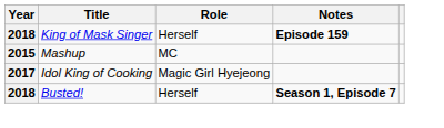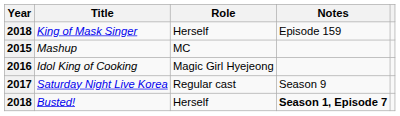 <table class="wikitable plainrowheaders sortable">
 <tr>
 <th scope="col">Year</th>
 <th scope="col">Title</th>
 <th scope="col">Role</th>
 <th scope="col">Notes</th>
 <th scope="col" class="unsortable"></th>
 </tr>
 <tr>
 <th scope="row">2018</th>
 <td><em><a href='#'>King of Mask Singer</a></em></td>
 <td>Herself</td>
-<td><strong>Episode 159</strong></td>
+<td>Episode 159</td>
 <td style="text-align:center"></td>
 </tr>
 <tr>
 <th scope="row">2015</th>
 <td><em>Mashup</em></td>
 <td>MC</td>
 <td></td>
 <td style="text-align:center"></td>
 </tr>
 <tr>
-<th scope="row">2017</th>
+<th scope="row">2016</th>
 <td><em>Idol King of Cooking</em></td>
 <td>Magic Girl Hyejeong</td>
 <td></td>
+<td style="text-align:center"></td>
+</tr>
+<tr>
+<th scope="row">2017</th>
+<td><em><a href='#'>Saturday Night Live Korea</a></em></td>
+<td>Regular cast</td>
+<td>Season 9</td>
 <td style="text-align:center"></td>
 </tr>
 <tr>
 <th scope="row">2018</th>
 <td><em><a href='#'>Busted!</a></em></td>
 <td>Herself</td>
 <td><strong>Season 1, Episode 7</strong></td>
 <td style="text-align:center"></td>
 </tr>
 </table>
